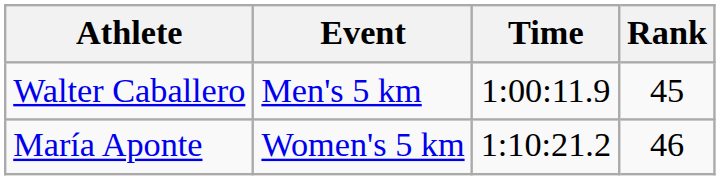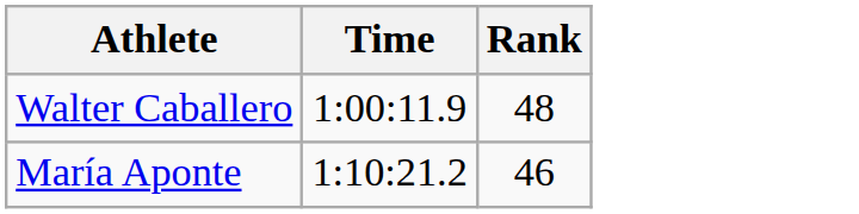 <table class="wikitable" style="font-size:90%;">
 <tr>
 <th>Athlete</th>
-<th>Event</th>
 <th>Time</th>
 <th>Rank</th>
 </tr>
 <tr align=center>
 <td align=left><a href='#'>Walter Caballero</a></td>
-<td align=left><a href='#'>Men's 5 km</a></td>
 <td>1:00:11.9</td>
-<td>45</td>
+<td>48</td>
 </tr>
 <tr align=center>
 <td align=left><a href='#'>María Aponte</a></td>
-<td align=left><a href='#'>Women's 5 km</a></td>
 <td>1:10:21.2</td>
 <td>46</td>
 </tr>
 </table>
